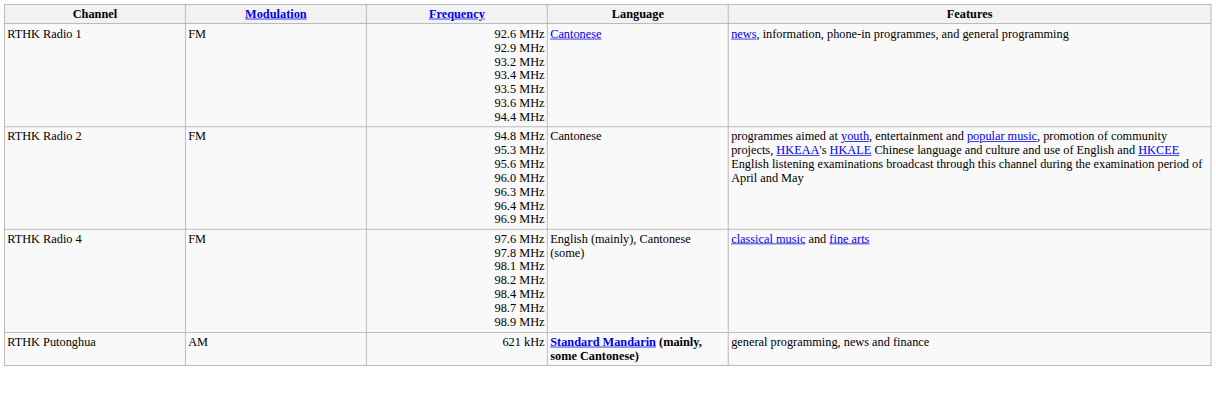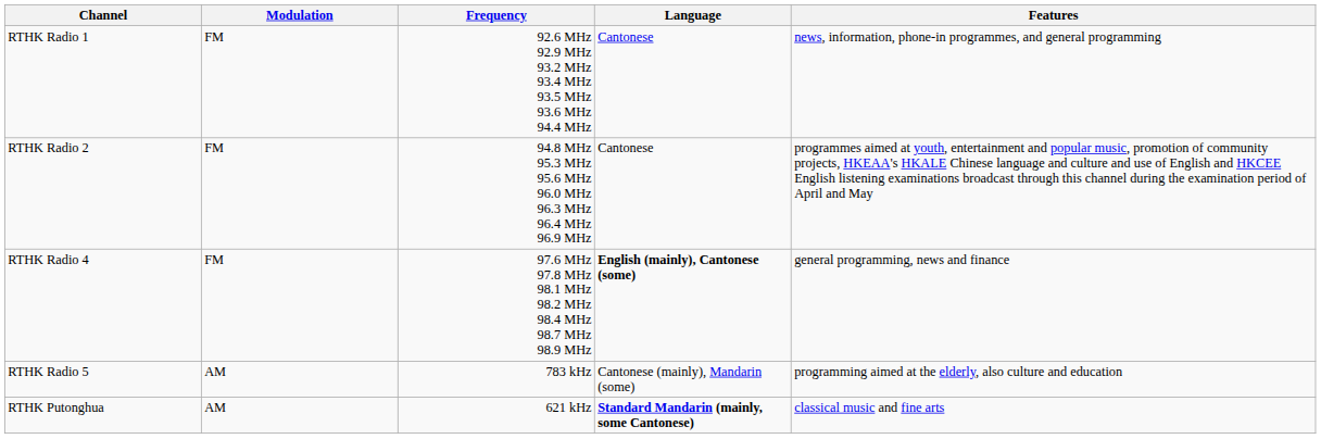 <table class=wikitable>
 <tr style="background:#fcfcfc; vertical-align:top;">
 <th style="width:15%;">Channel</th>
 <th style="width:15%;"><a href='#'>Modulation</a></th>
 <th style="width:15%;"><a href='#'>Frequency</a></th>
 <th style="width:15%;">Language</th>
 <th style="width:40%;">Features</th>
 </tr>
 <tr valign=top>
 <td>RTHK Radio 1</td>
 <td>FM</td>
 <td style="text-align:right;">92.6 MHz<br>92.9 MHz<br>93.2 MHz<br>93.4 MHz<br>93.5 MHz<br>93.6 MHz<br>94.4 MHz</td>
 <td><a href='#'>Cantonese</a></td>
 <td><a href='#'>news</a>, information, phone-in programmes, and general programming</td>
 </tr>
 <tr valign=top>
 <td>RTHK Radio 2</td>
 <td>FM</td>
 <td style="text-align:right;">94.8 MHz<br>95.3 MHz<br>95.6 MHz<br>96.0 MHz<br>96.3 MHz<br>96.4 MHz<br>96.9 MHz</td>
 <td>Cantonese</td>
 <td>programmes aimed at <a href='#'>youth</a>, entertainment and <a href='#'>popular music</a>, promotion of community projects, <a href='#'>HKEAA</a>'s <a href='#'>HKALE</a> Chinese language and culture and use of English and <a href='#'>HKCEE</a> English listening examinations broadcast through this channel during the examination period of April and May</td>
 </tr>
 <tr valign=top>
 <td>RTHK Radio 4</td>
 <td>FM</td>
 <td style="text-align:right;">97.6 MHz<br>97.8 MHz<br>98.1 MHz<br>98.2 MHz<br>98.4 MHz<br>98.7 MHz<br>98.9 MHz</td>
-<td>English (mainly), Cantonese (some)</td>
-<td><a href='#'>classical music</a> and <a href='#'>fine arts</a></td>
+<td><strong>English (mainly), Cantonese (some)</strong></td>
+<td>general programming, news and finance</td>
+</tr>
+<tr valign=top>
+<td>RTHK Radio 5</td>
+<td>AM</td>
+<td style="text-align:right;">783 kHz</td>
+<td>Cantonese (mainly), <a href='#'>Mandarin</a> (some)</td>
+<td>programming aimed at the <a href='#'>elderly</a>, also culture and education</td>
 </tr>
 <tr valign=top>
 <td>RTHK Putonghua</td>
 <td>AM</td>
 <td style="text-align:right;">621 kHz</td>
 <td><strong><a href='#'>Standard Mandarin</a> (mainly, some Cantonese)</strong></td>
-<td>general programming, news and finance</td>
+<td><a href='#'>classical music</a> and <a href='#'>fine arts</a></td>
 </tr>
 </table>
